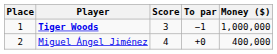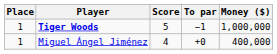 <table class="wikitable">
 <tr>
 <th>Place</th>
 <th>Player</th>
 <th>Score</th>
 <th>To par</th>
 <th>Money ($)</th>
 </tr>
 <tr>
 <td align=center>1</td>
 <td> <strong><a href='#'>Tiger Woods</a></strong></td>
-<td align="center">3</td>
+<td align="center">5</td>
 <td align=center>−1</td>
 <td align=right>1,000,000</td>
 </tr>
 <tr>
-<td align=center>2</td>
+<td align=center>1</td>
 <td> <a href='#'>Miguel Ángel Jiménez</a></td>
 <td align="center">4</td>
 <td align=center>+0</td>
 <td align=right>400,000</td>
 </tr>
 </table>
